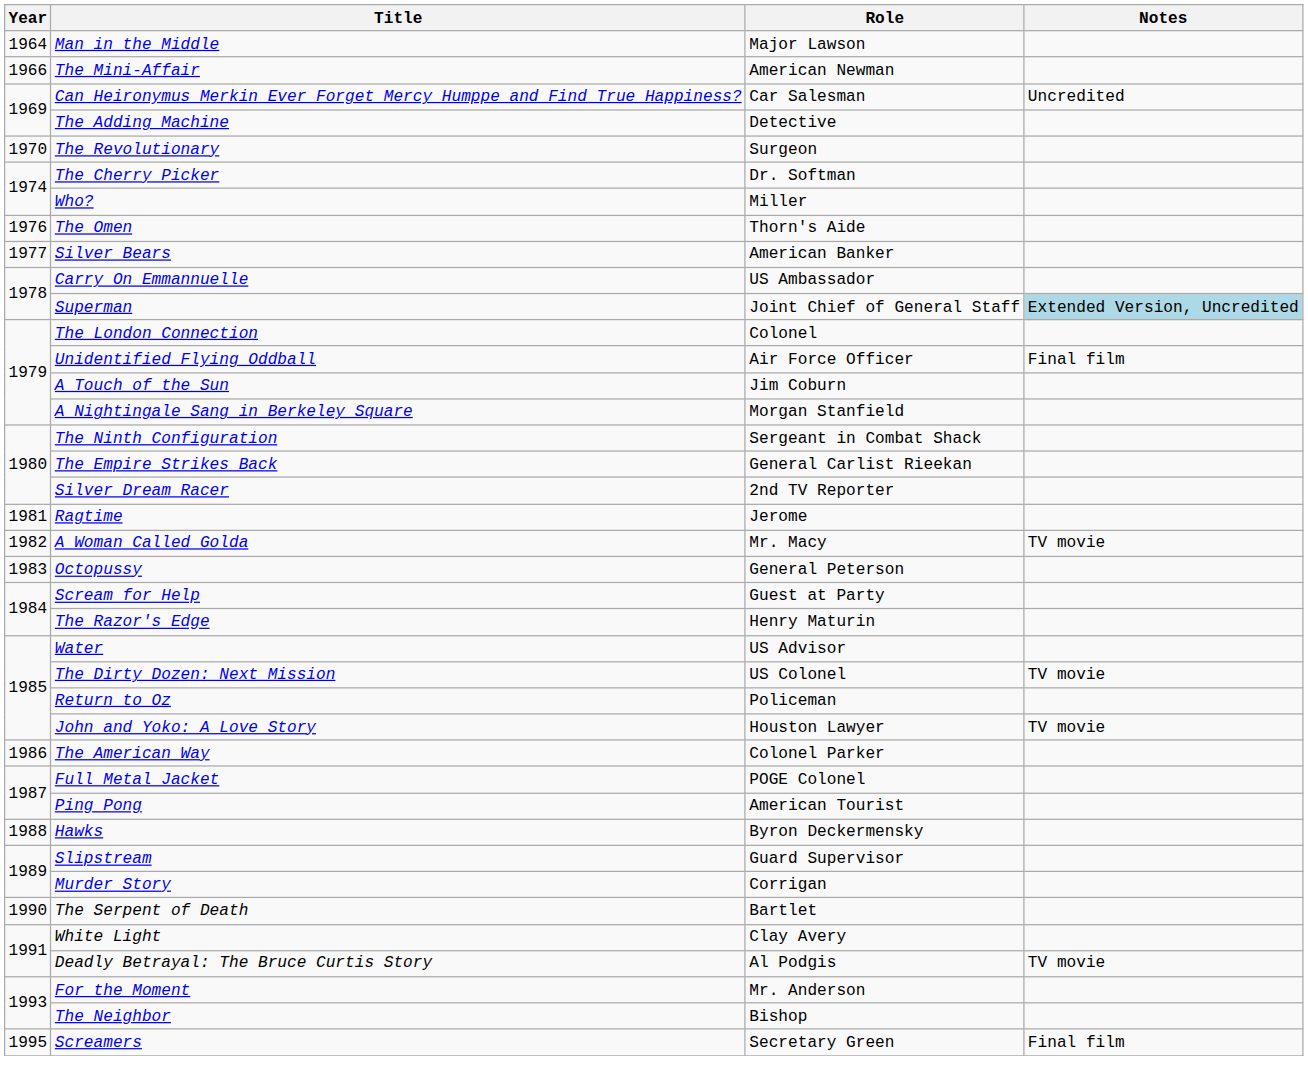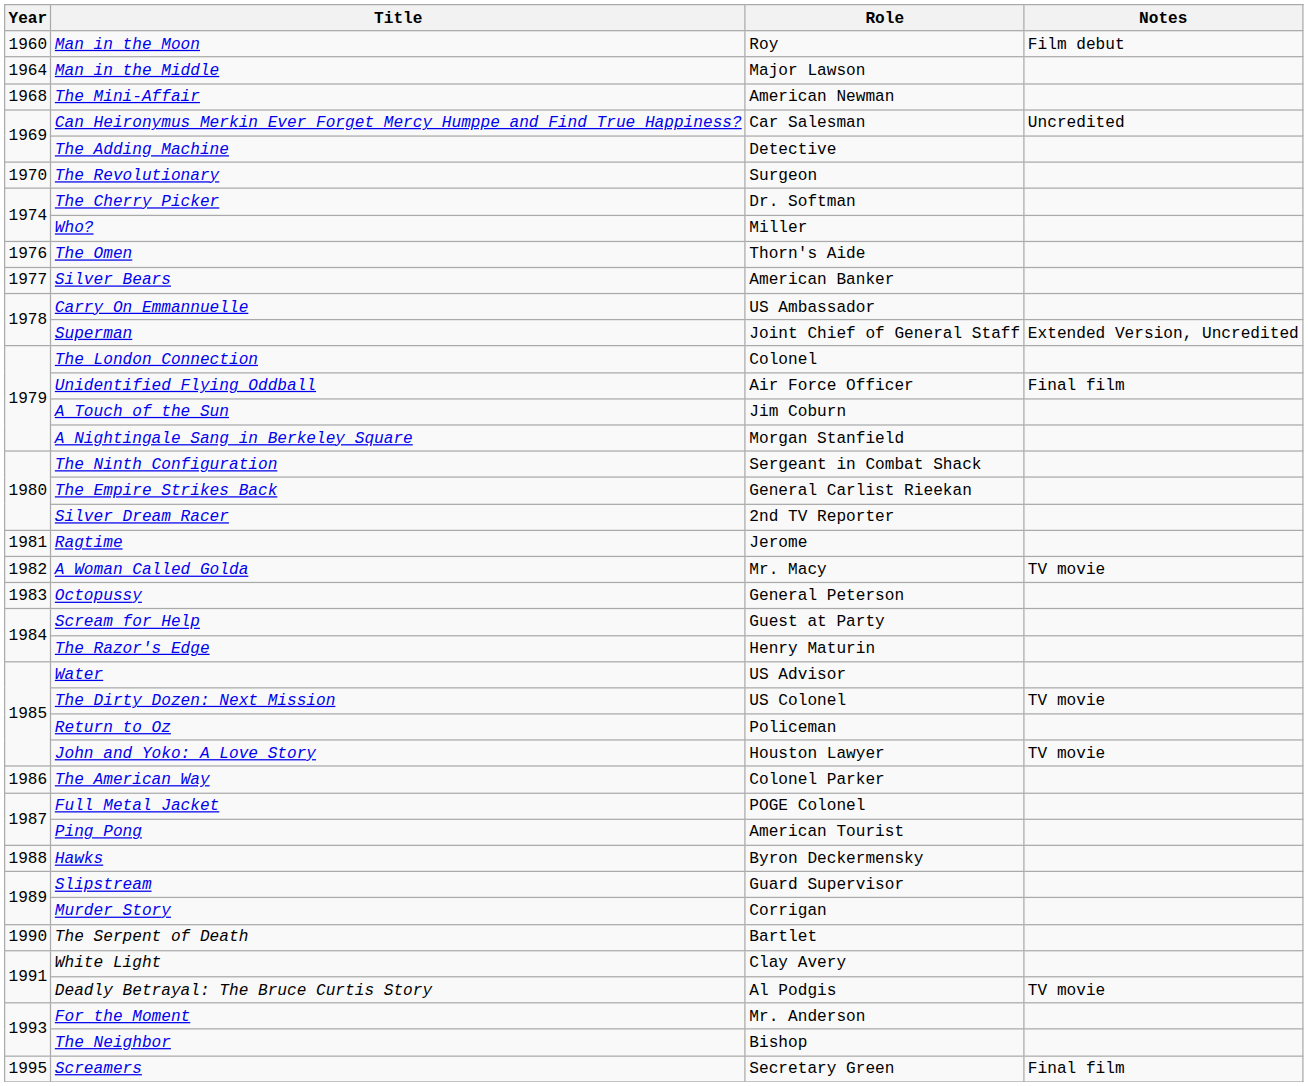 <table class="wikitable sortable">
 <tr>
 <th>Year</th>
 <th>Title</th>
 <th>Role</th>
 <th class="unsortable">Notes</th>
 </tr>
 <tr>
+<td>1960</td>
+<td><em><a href='#'>Man in the Moon</a></em></td>
+<td>Roy</td>
+<td>Film debut</td>
+</tr>
+<tr>
 <td>1964</td>
 <td><em><a href='#'>Man in the Middle</a></em></td>
 <td>Major Lawson</td>
 <td></td>
 </tr>
 <tr>
-<td>1966</td>
+<td>1968</td>
 <td data-sort-value="Mini-Affair, The"><em><a href='#'>The Mini-Affair</a></em></td>
 <td>American Newman</td>
 <td></td>
 </tr>
 <tr>
 <td rowspan="2">1969</td>
 <td><em><a href='#'>Can Heironymus Merkin Ever Forget Mercy Humppe and Find True Happiness?</a></em></td>
 <td>Car Salesman</td>
 <td>Uncredited</td>
 </tr>
 <tr>
 <td data-sort-value="Adding Machine, The"><em><a href='#'>The Adding Machine</a></em></td>
 <td>Detective</td>
 <td></td>
 </tr>
 <tr>
 <td>1970</td>
 <td data-sort-value="Revolutionary, The"><em><a href='#'>The Revolutionary</a></em></td>
 <td>Surgeon</td>
 <td></td>
 </tr>
 <tr>
 <td rowspan=2>1974</td>
 <td data-sort-value="Cherry Picker, The"><em><a href='#'>The Cherry Picker</a></em></td>
 <td>Dr. Softman</td>
 <td></td>
 </tr>
 <tr>
 <td><em><a href='#'>Who?</a></em></td>
 <td>Miller</td>
 <td></td>
 </tr>
 <tr>
 <td>1976</td>
 <td data-sort-value="Omen, The"><em><a href='#'>The Omen</a></em></td>
 <td>Thorn's Aide</td>
 <td></td>
 </tr>
 <tr>
 <td>1977</td>
 <td><em><a href='#'>Silver Bears</a></em></td>
 <td>American Banker</td>
 <td></td>
 </tr>
 <tr>
 <td rowspan="2">1978</td>
 <td><em><a href='#'>Carry On Emmannuelle</a></em></td>
 <td>US Ambassador</td>
 <td></td>
 </tr>
 <tr>
 <td><em><a href='#'>Superman</a></em></td>
 <td>Joint Chief of General Staff</td>
-<td style="background: lightblue;">Extended Version, Uncredited</td>
+<td>Extended Version, Uncredited</td>
 </tr>
 <tr>
 <td rowspan="4">1979</td>
 <td data-sort-value="London Connection, The"><em><a href='#'>The London Connection</a></em></td>
 <td>Colonel</td>
 <td></td>
 </tr>
 <tr>
 <td><em><a href='#'>Unidentified Flying Oddball</a></em></td>
 <td>Air Force Officer</td>
 <td>Final film</td>
 </tr>
 <tr>
 <td data-sort-value="Touch of the Sun, A"><em><a href='#'>A Touch of the Sun</a></em></td>
 <td>Jim Coburn</td>
 <td></td>
 </tr>
 <tr>
 <td data-sort-value="Nightingale Sang in Berkeley Square, A"><em><a href='#'>A Nightingale Sang in Berkeley Square</a></em></td>
 <td>Morgan Stanfield</td>
 <td></td>
 </tr>
 <tr>
 <td rowspan="3">1980</td>
 <td data-sort-value="Ninth Configuration, The"><em><a href='#'>The Ninth Configuration</a></em></td>
 <td>Sergeant in Combat Shack</td>
 <td></td>
 </tr>
 <tr>
 <td data-sort-value="Empire Strikes Back, The"><em><a href='#'>The Empire Strikes Back</a></em></td>
 <td>General Carlist Rieekan</td>
 <td></td>
 </tr>
 <tr>
 <td><em><a href='#'>Silver Dream Racer</a></em></td>
 <td>2nd TV Reporter</td>
 <td></td>
 </tr>
 <tr>
 <td>1981</td>
 <td><em><a href='#'>Ragtime</a></em></td>
 <td>Jerome</td>
 <td></td>
 </tr>
 <tr>
 <td>1982</td>
 <td data-sort-value="Woman Called Golda, A"><em><a href='#'>A Woman Called Golda</a></em></td>
 <td>Mr. Macy</td>
 <td>TV movie</td>
 </tr>
 <tr>
 <td>1983</td>
 <td><em><a href='#'>Octopussy</a></em></td>
 <td>General Peterson</td>
 <td></td>
 </tr>
 <tr>
 <td rowspan="2">1984</td>
 <td><em><a href='#'>Scream for Help</a></em></td>
 <td>Guest at Party</td>
 <td></td>
 </tr>
 <tr>
 <td data-sort-value="Razor's Edge, The"><em><a href='#'>The Razor's Edge</a></em></td>
 <td>Henry Maturin</td>
 <td></td>
 </tr>
 <tr>
 <td rowspan="4">1985</td>
 <td><em><a href='#'>Water</a></em></td>
 <td>US Advisor</td>
 <td></td>
 </tr>
 <tr>
 <td data-sort-value="Dirty Dozen: Next Mission, The"><em><a href='#'>The Dirty Dozen: Next Mission</a></em></td>
 <td>US Colonel</td>
 <td>TV movie</td>
 </tr>
 <tr>
 <td><em><a href='#'>Return to Oz</a></em></td>
 <td>Policeman</td>
 <td></td>
 </tr>
 <tr>
 <td><em><a href='#'>John and Yoko: A Love Story</a></em></td>
 <td>Houston Lawyer</td>
 <td>TV movie</td>
 </tr>
 <tr>
 <td>1986</td>
 <td data-sort-value="American Way, The"><em><a href='#'>The American Way</a></em></td>
 <td>Colonel Parker</td>
 <td></td>
 </tr>
 <tr>
 <td rowspan="2">1987</td>
 <td><em><a href='#'>Full Metal Jacket</a></em></td>
 <td>POGE Colonel</td>
 <td></td>
 </tr>
 <tr>
 <td><em><a href='#'>Ping Pong</a></em></td>
 <td>American Tourist</td>
 <td></td>
 </tr>
 <tr>
 <td>1988</td>
 <td><em><a href='#'>Hawks</a></em></td>
 <td>Byron Deckermensky</td>
 <td></td>
 </tr>
 <tr>
 <td rowspan="2">1989</td>
 <td><em><a href='#'>Slipstream</a></em></td>
 <td>Guard Supervisor</td>
 <td></td>
 </tr>
 <tr>
 <td><em><a href='#'>Murder Story</a></em></td>
 <td>Corrigan</td>
 <td></td>
 </tr>
 <tr>
 <td>1990</td>
 <td data-sort-value="Serpent of Death, The"><em>The Serpent of Death</em></td>
 <td>Bartlet</td>
 <td></td>
 </tr>
 <tr>
 <td rowspan="2">1991</td>
 <td><em>White Light</em></td>
 <td>Clay Avery</td>
 <td></td>
 </tr>
 <tr>
 <td><em>Deadly Betrayal: The Bruce Curtis Story</em></td>
 <td>Al Podgis</td>
 <td>TV movie</td>
 </tr>
 <tr>
 <td rowspan="2">1993</td>
 <td><em><a href='#'>For the Moment</a></em></td>
 <td>Mr. Anderson</td>
 <td></td>
 </tr>
 <tr>
 <td data-sort-value="Neighbor, The"><em><a href='#'>The Neighbor</a></em></td>
 <td>Bishop</td>
 <td></td>
 </tr>
 <tr>
 <td>1995</td>
 <td><em><a href='#'>Screamers</a></em></td>
 <td>Secretary Green</td>
 <td>Final film</td>
 </tr>
 <tr>
 </tr>
 </table>
